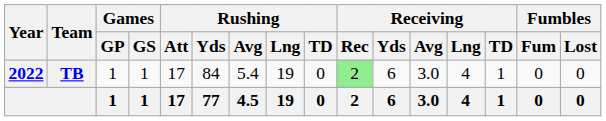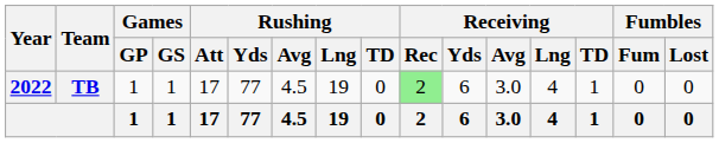 <table class="wikitable" style="text-align:center;">
 <tr>
 <th rowspan="2">Year</th>
 <th rowspan="2">Team</th>
 <th colspan="2">Games</th>
 <th colspan="5">Rushing</th>
 <th colspan="5">Receiving</th>
 <th colspan="2">Fumbles</th>
 </tr>
 <tr>
 <th>GP</th>
 <th>GS</th>
 <th>Att</th>
 <th>Yds</th>
 <th>Avg</th>
 <th>Lng</th>
 <th>TD</th>
 <th>Rec</th>
 <th>Yds</th>
 <th>Avg</th>
 <th>Lng</th>
 <th>TD</th>
 <th>Fum</th>
 <th>Lost</th>
 </tr>
 <tr>
 <th><a href='#'>2022</a></th>
 <th><a href='#'>TB</a></th>
 <td>1</td>
 <td>1</td>
 <td>17</td>
-<td>84</td>
-<td>5.4</td>
+<td>77</td>
+<td>4.5</td>
 <td>19</td>
 <td>0</td>
 <td style="background: lightgreen;">2</td>
 <td>6</td>
 <td>3.0</td>
 <td>4</td>
 <td>1</td>
 <td>0</td>
 <td>0</td>
 </tr>
 <tr>
 <th colspan="2"></th>
 <th>1</th>
 <th>1</th>
 <th>17</th>
 <th>77</th>
 <th>4.5</th>
 <th>19</th>
 <th>0</th>
 <th>2</th>
 <th>6</th>
 <th>3.0</th>
 <th>4</th>
 <th>1</th>
 <th>0</th>
 <th>0</th>
 </tr>
 </table>
